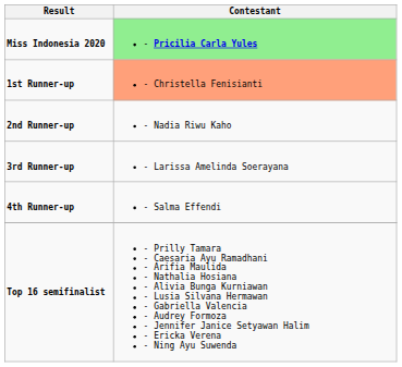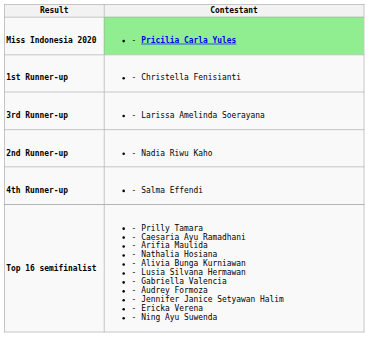 <table class="wikitable" style="font-size:95%;">
 <tr>
 <th width="150">Result</th>
 <th width="400">Contestant</th>
 </tr>
 <tr>
 <td><br><strong>Miss Indonesia 2020</strong></td>
 <td style="background: lightgreen;"><br><ul><li><strong><em></em></strong> - <strong><a href='#'>Pricilia Carla Yules</a></strong></li></ul></td>
 </tr>
 <tr>
 <td><br><strong>1st Runner-up</strong></td>
-<td style="background: lightsalmon;"><br><ul><li><strong><em></em></strong> - Christella Fenisianti</li></ul></td>
+<td><br><ul><li><strong><em></em></strong> - Christella Fenisianti</li></ul></td>
+</tr>
+<tr>
+<td><br><strong>3rd Runner-up</strong></td>
+<td><br><ul><li><strong><em></em></strong> - Larissa Amelinda Soerayana</li></ul></td>
 </tr>
 <tr>
 <td><br><strong>2nd Runner-up</strong></td>
 <td><br><ul><li><strong><em></em></strong> - Nadia Riwu Kaho</li></ul></td>
-</tr>
-<tr>
-<td><br><strong>3rd Runner-up</strong></td>
-<td><br><ul><li><strong><em></em></strong> - Larissa Amelinda Soerayana</li></ul></td>
 </tr>
 <tr>
 <td><br><strong>4th Runner-up</strong></td>
 <td><br><ul><li><strong><em></em></strong> - Salma Effendi</li></ul></td>
 </tr>
 <tr>
 </tr>
 <tr>
 <td><strong>Top 16 semifinalist</strong></td>
 <td><br><ul><li><strong><em></em></strong> - Prilly Tamara</li><li><strong><em></em></strong> - Caesaria Ayu Ramadhani</li><li><strong><em></em></strong> - Arifia Maulida</li><li><strong><em></em></strong> - Nathalia Hosiana</li><li><strong><em></em></strong> - Alivia Bunga Kurniawan</li><li><strong><em></em></strong> - Lusia Silvana Hermawan</li><li><strong><em></em></strong> - Gabriella Valencia</li><li><strong><em></em></strong> - Audrey Formoza</li><li><strong><em></em></strong> - Jennifer Janice Setyawan Halim</li><li><strong><em></em></strong> - Ericka Verena</li><li><strong><em></em></strong> -  Ning Ayu Suwenda</li></ul></td>
 </tr>
 </table>
